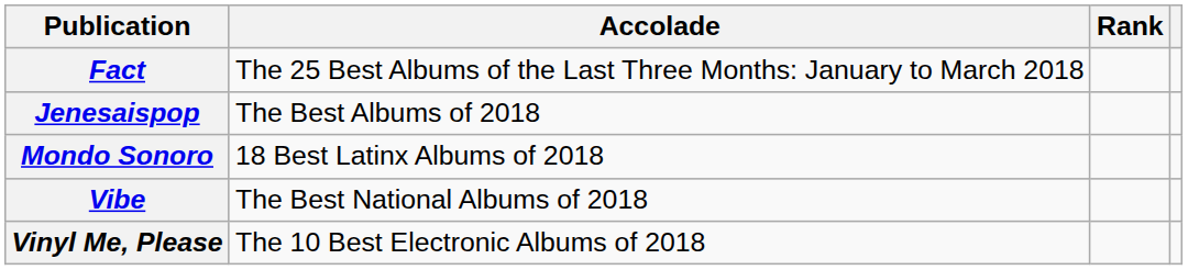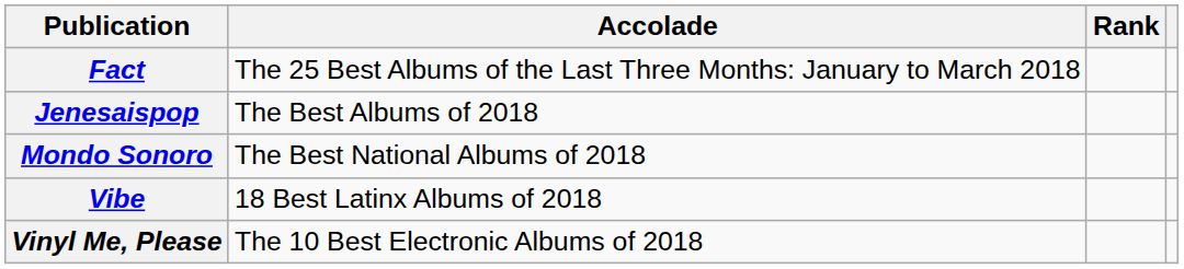 <table class="wikitable plainrowheaders sortable">
 <tr>
 <th scope="col">Publication</th>
 <th scope="col" class="unsortable">Accolade</th>
 <th scope="col">Rank</th>
 <th scope="col" class="unsortable"></th>
 </tr>
 <tr>
 <th scope="row"><em><a href='#'>Fact</a></em></th>
 <td>The 25 Best Albums of the Last Three Months: January to March 2018</td>
 <td></td>
 <td></td>
 </tr>
 <tr>
 <th scope="row"><em><a href='#'>Jenesaispop</a></em></th>
 <td>The Best Albums of 2018</td>
 <td></td>
 <td></td>
 </tr>
 <tr>
 <th scope="row"><em><a href='#'>Mondo Sonoro</a></em></th>
-<td>18 Best Latinx Albums of 2018</td>
+<td>The Best National Albums of 2018</td>
 <td></td>
 <td></td>
 </tr>
 <tr>
 <th scope="row"><em><a href='#'>Vibe</a></em></th>
-<td>The Best National Albums of 2018</td>
+<td>18 Best Latinx Albums of 2018</td>
 <td></td>
 <td></td>
 </tr>
 <tr>
 <th scope="row"><em>Vinyl Me, Please</em></th>
 <td>The 10 Best Electronic Albums of 2018</td>
 <td></td>
 <td></td>
 </tr>
 </table>
